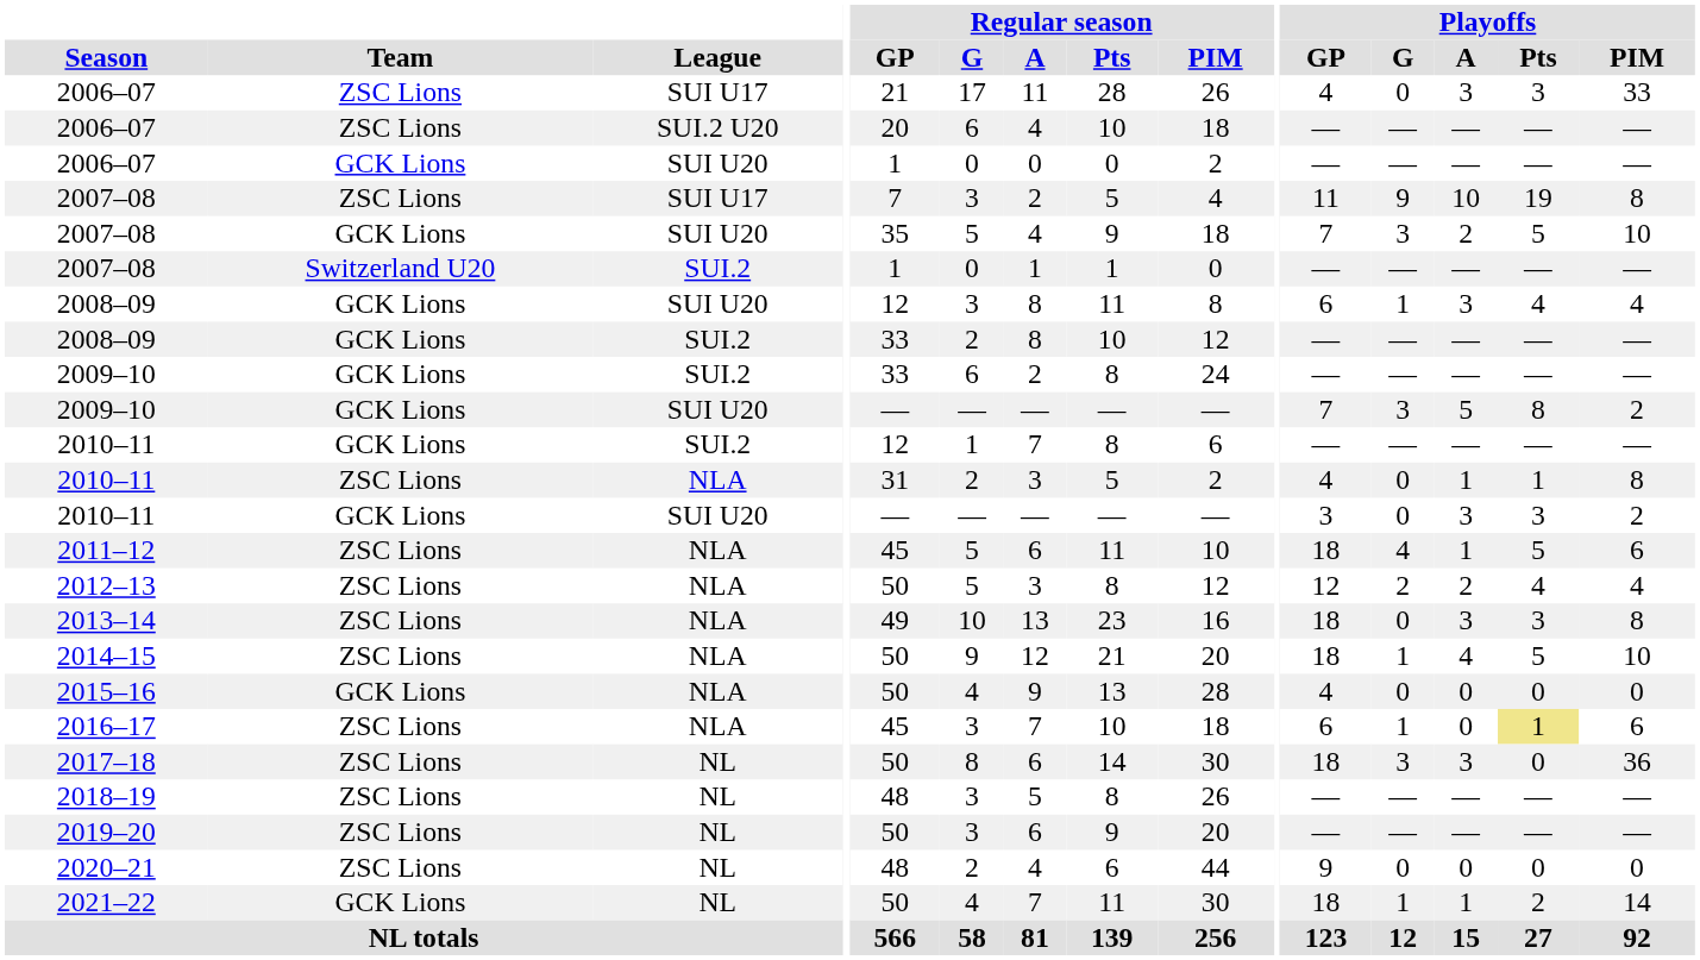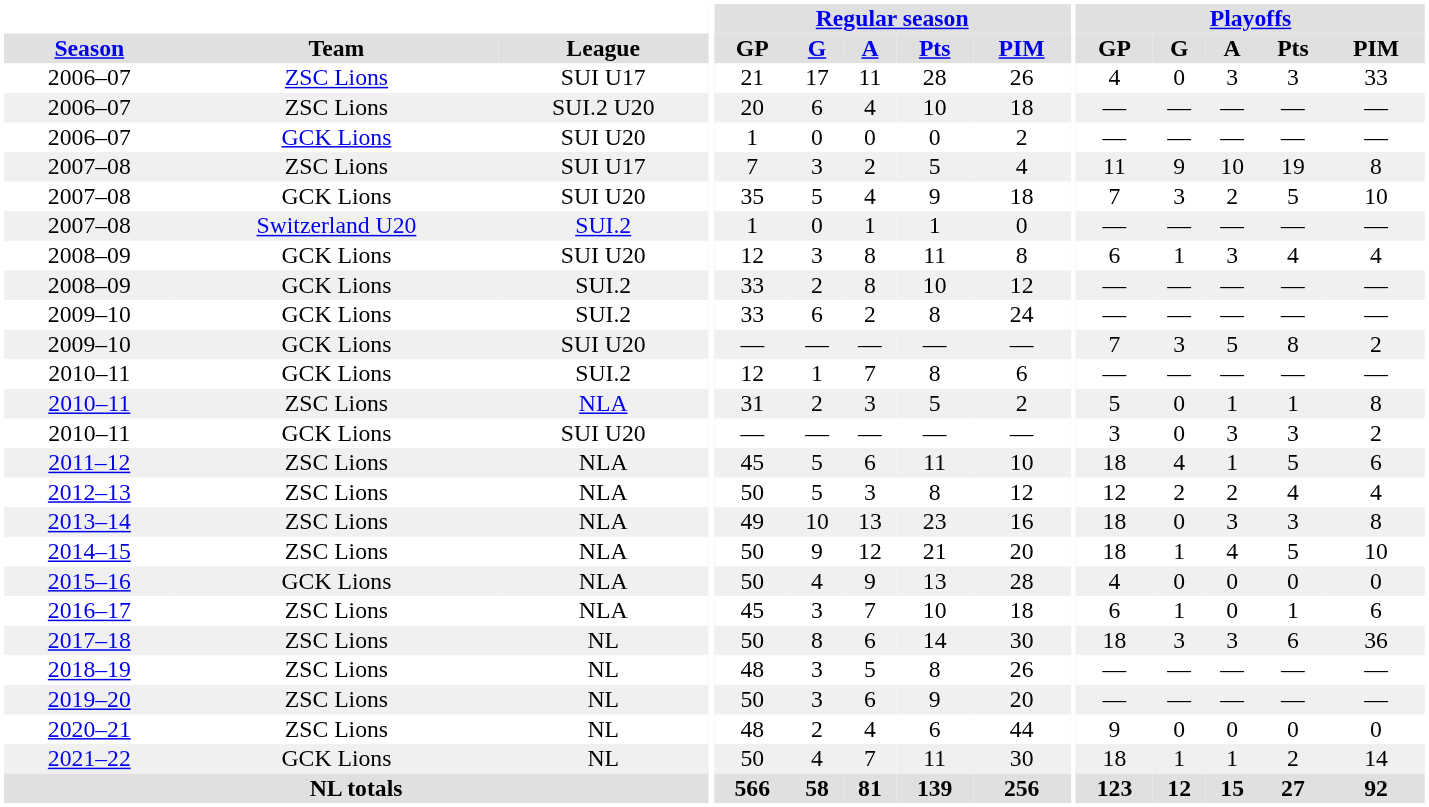 <table border="0" cellpadding="1" cellspacing="0" style="text-align:center; width:60em">
 <tr bgcolor="#e0e0e0">
 <th colspan="3" bgcolor="#ffffff"></th>
 <th rowspan="99" bgcolor="#ffffff"></th>
 <th colspan="5"><a href='#'>Regular season</a></th>
 <th rowspan="99" bgcolor="#ffffff"></th>
 <th colspan="5"><a href='#'>Playoffs</a></th>
 </tr>
 <tr bgcolor="#e0e0e0">
 <th><a href='#'>Season</a></th>
 <th>Team</th>
 <th>League</th>
 <th>GP</th>
 <th><a href='#'>G</a></th>
 <th><a href='#'>A</a></th>
 <th><a href='#'>Pts</a></th>
 <th><a href='#'>PIM</a></th>
 <th>GP</th>
 <th>G</th>
 <th>A</th>
 <th>Pts</th>
 <th>PIM</th>
 </tr>
 <tr>
 <td>2006–07</td>
 <td><a href='#'>ZSC Lions</a></td>
 <td>SUI U17</td>
 <td>21</td>
 <td>17</td>
 <td>11</td>
 <td>28</td>
 <td>26</td>
 <td>4</td>
 <td>0</td>
 <td>3</td>
 <td>3</td>
 <td>33</td>
 </tr>
 <tr bgcolor="#f0f0f0">
 <td>2006–07</td>
 <td>ZSC Lions</td>
 <td>SUI.2 U20</td>
 <td>20</td>
 <td>6</td>
 <td>4</td>
 <td>10</td>
 <td>18</td>
 <td>—</td>
 <td>—</td>
 <td>—</td>
 <td>—</td>
 <td>—</td>
 </tr>
 <tr>
 <td>2006–07</td>
 <td><a href='#'>GCK Lions</a></td>
 <td>SUI U20</td>
 <td>1</td>
 <td>0</td>
 <td>0</td>
 <td>0</td>
 <td>2</td>
 <td>—</td>
 <td>—</td>
 <td>—</td>
 <td>—</td>
 <td>—</td>
 </tr>
 <tr bgcolor="#f0f0f0">
 <td>2007–08</td>
 <td>ZSC Lions</td>
 <td>SUI U17</td>
 <td>7</td>
 <td>3</td>
 <td>2</td>
 <td>5</td>
 <td>4</td>
 <td>11</td>
 <td>9</td>
 <td>10</td>
 <td>19</td>
 <td>8</td>
 </tr>
 <tr>
 <td>2007–08</td>
 <td>GCK Lions</td>
 <td>SUI U20</td>
 <td>35</td>
 <td>5</td>
 <td>4</td>
 <td>9</td>
 <td>18</td>
 <td>7</td>
 <td>3</td>
 <td>2</td>
 <td>5</td>
 <td>10</td>
 </tr>
 <tr bgcolor="#f0f0f0">
 <td>2007–08</td>
 <td><a href='#'>Switzerland U20</a></td>
 <td><a href='#'>SUI.2</a></td>
 <td>1</td>
 <td>0</td>
 <td>1</td>
 <td>1</td>
 <td>0</td>
 <td>—</td>
 <td>—</td>
 <td>—</td>
 <td>—</td>
 <td>—</td>
 </tr>
 <tr>
 <td>2008–09</td>
 <td>GCK Lions</td>
 <td>SUI U20</td>
 <td>12</td>
 <td>3</td>
 <td>8</td>
 <td>11</td>
 <td>8</td>
 <td>6</td>
 <td>1</td>
 <td>3</td>
 <td>4</td>
 <td>4</td>
 </tr>
 <tr bgcolor="#f0f0f0">
 <td>2008–09</td>
 <td>GCK Lions</td>
 <td>SUI.2</td>
 <td>33</td>
 <td>2</td>
 <td>8</td>
 <td>10</td>
 <td>12</td>
 <td>—</td>
 <td>—</td>
 <td>—</td>
 <td>—</td>
 <td>—</td>
 </tr>
 <tr>
 <td>2009–10</td>
 <td>GCK Lions</td>
 <td>SUI.2</td>
 <td>33</td>
 <td>6</td>
 <td>2</td>
 <td>8</td>
 <td>24</td>
 <td>—</td>
 <td>—</td>
 <td>—</td>
 <td>—</td>
 <td>—</td>
 </tr>
 <tr bgcolor="#f0f0f0">
 <td>2009–10</td>
 <td>GCK Lions</td>
 <td>SUI U20</td>
 <td>—</td>
 <td>—</td>
 <td>—</td>
 <td>—</td>
 <td>—</td>
 <td>7</td>
 <td>3</td>
 <td>5</td>
 <td>8</td>
 <td>2</td>
 </tr>
 <tr>
 <td>2010–11</td>
 <td>GCK Lions</td>
 <td>SUI.2</td>
 <td>12</td>
 <td>1</td>
 <td>7</td>
 <td>8</td>
 <td>6</td>
 <td>—</td>
 <td>—</td>
 <td>—</td>
 <td>—</td>
 <td>—</td>
 </tr>
 <tr bgcolor="#f0f0f0">
 <td><a href='#'>2010–11</a></td>
 <td>ZSC Lions</td>
 <td><a href='#'>NLA</a></td>
 <td>31</td>
 <td>2</td>
 <td>3</td>
 <td>5</td>
 <td>2</td>
-<td>4</td>
+<td>5</td>
 <td>0</td>
 <td>1</td>
 <td>1</td>
 <td>8</td>
 </tr>
 <tr>
 <td>2010–11</td>
 <td>GCK Lions</td>
 <td>SUI U20</td>
 <td>—</td>
 <td>—</td>
 <td>—</td>
 <td>—</td>
 <td>—</td>
 <td>3</td>
 <td>0</td>
 <td>3</td>
 <td>3</td>
 <td>2</td>
 </tr>
 <tr bgcolor="#f0f0f0">
 <td><a href='#'>2011–12</a></td>
 <td>ZSC Lions</td>
 <td>NLA</td>
 <td>45</td>
 <td>5</td>
 <td>6</td>
 <td>11</td>
 <td>10</td>
 <td>18</td>
 <td>4</td>
 <td>1</td>
 <td>5</td>
 <td>6</td>
 </tr>
 <tr>
 <td><a href='#'>2012–13</a></td>
 <td>ZSC Lions</td>
 <td>NLA</td>
 <td>50</td>
 <td>5</td>
 <td>3</td>
 <td>8</td>
 <td>12</td>
 <td>12</td>
 <td>2</td>
 <td>2</td>
 <td>4</td>
 <td>4</td>
 </tr>
 <tr bgcolor="#f0f0f0">
 <td><a href='#'>2013–14</a></td>
 <td>ZSC Lions</td>
 <td>NLA</td>
 <td>49</td>
 <td>10</td>
 <td>13</td>
 <td>23</td>
 <td>16</td>
 <td>18</td>
 <td>0</td>
 <td>3</td>
 <td>3</td>
 <td>8</td>
 </tr>
 <tr>
 <td><a href='#'>2014–15</a></td>
 <td>ZSC Lions</td>
 <td>NLA</td>
 <td>50</td>
 <td>9</td>
 <td>12</td>
 <td>21</td>
 <td>20</td>
 <td>18</td>
 <td>1</td>
 <td>4</td>
 <td>5</td>
 <td>10</td>
 </tr>
 <tr bgcolor="#f0f0f0">
 <td><a href='#'>2015–16</a></td>
 <td>GCK Lions</td>
 <td>NLA</td>
 <td>50</td>
 <td>4</td>
 <td>9</td>
 <td>13</td>
 <td>28</td>
 <td>4</td>
 <td>0</td>
 <td>0</td>
 <td>0</td>
 <td>0</td>
 </tr>
 <tr>
 <td><a href='#'>2016–17</a></td>
 <td>ZSC Lions</td>
 <td>NLA</td>
 <td>45</td>
 <td>3</td>
 <td>7</td>
 <td>10</td>
 <td>18</td>
 <td>6</td>
 <td>1</td>
 <td>0</td>
-<td style="background: khaki;">1</td>
+<td>1</td>
 <td>6</td>
 </tr>
 <tr bgcolor="#f0f0f0">
 <td><a href='#'>2017–18</a></td>
 <td>ZSC Lions</td>
 <td>NL</td>
 <td>50</td>
 <td>8</td>
 <td>6</td>
 <td>14</td>
 <td>30</td>
 <td>18</td>
 <td>3</td>
 <td>3</td>
-<td>0</td>
+<td>6</td>
 <td>36</td>
 </tr>
 <tr>
 <td><a href='#'>2018–19</a></td>
 <td>ZSC Lions</td>
 <td>NL</td>
 <td>48</td>
 <td>3</td>
 <td>5</td>
 <td>8</td>
 <td>26</td>
 <td>—</td>
 <td>—</td>
 <td>—</td>
 <td>—</td>
 <td>—</td>
 </tr>
 <tr bgcolor="#f0f0f0">
 <td><a href='#'>2019–20</a></td>
 <td>ZSC Lions</td>
 <td>NL</td>
 <td>50</td>
 <td>3</td>
 <td>6</td>
 <td>9</td>
 <td>20</td>
 <td>—</td>
 <td>—</td>
 <td>—</td>
 <td>—</td>
 <td>—</td>
 </tr>
 <tr>
 <td><a href='#'>2020–21</a></td>
 <td>ZSC Lions</td>
 <td>NL</td>
 <td>48</td>
 <td>2</td>
 <td>4</td>
 <td>6</td>
 <td>44</td>
 <td>9</td>
 <td>0</td>
 <td>0</td>
 <td>0</td>
 <td>0</td>
 </tr>
 <tr bgcolor="#f0f0f0">
 <td><a href='#'>2021–22</a></td>
 <td>GCK Lions</td>
 <td>NL</td>
 <td>50</td>
 <td>4</td>
 <td>7</td>
 <td>11</td>
 <td>30</td>
 <td>18</td>
 <td>1</td>
 <td>1</td>
 <td>2</td>
 <td>14</td>
 </tr>
 <tr bgcolor="#e0e0e0">
 <th colspan="3">NL totals</th>
 <th>566</th>
 <th>58</th>
 <th>81</th>
 <th>139</th>
 <th>256</th>
 <th>123</th>
 <th>12</th>
 <th>15</th>
 <th>27</th>
 <th>92</th>
 </tr>
 </table>
